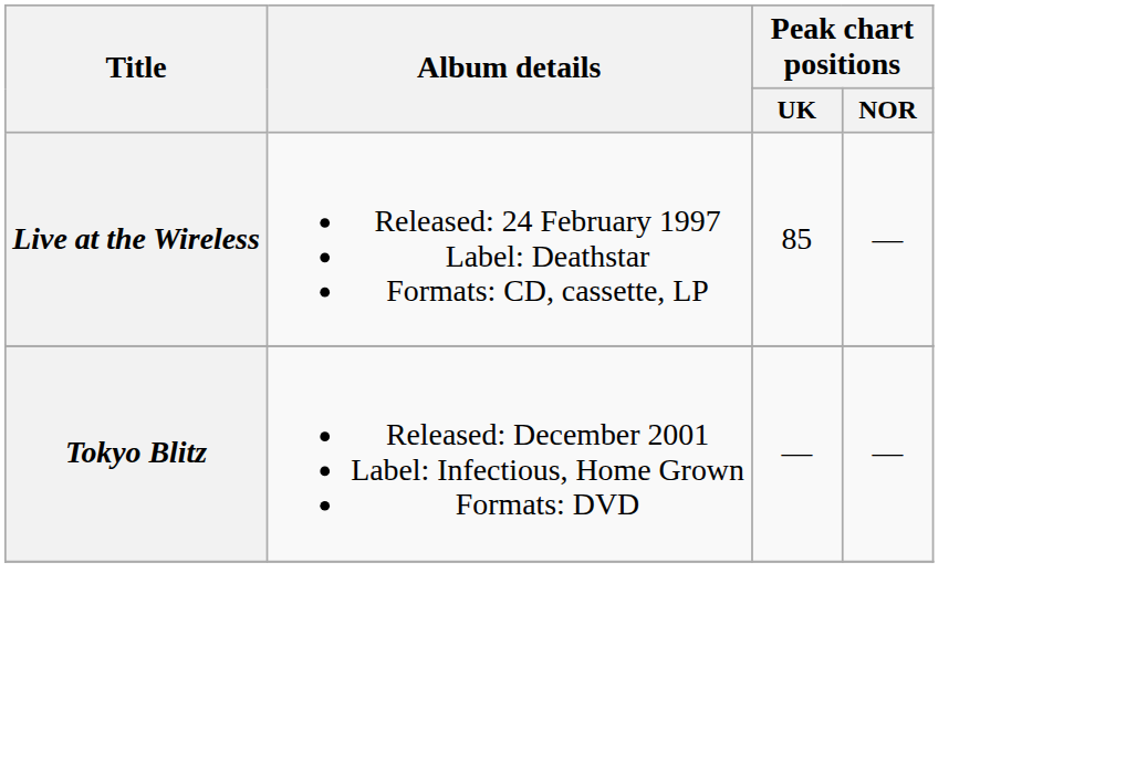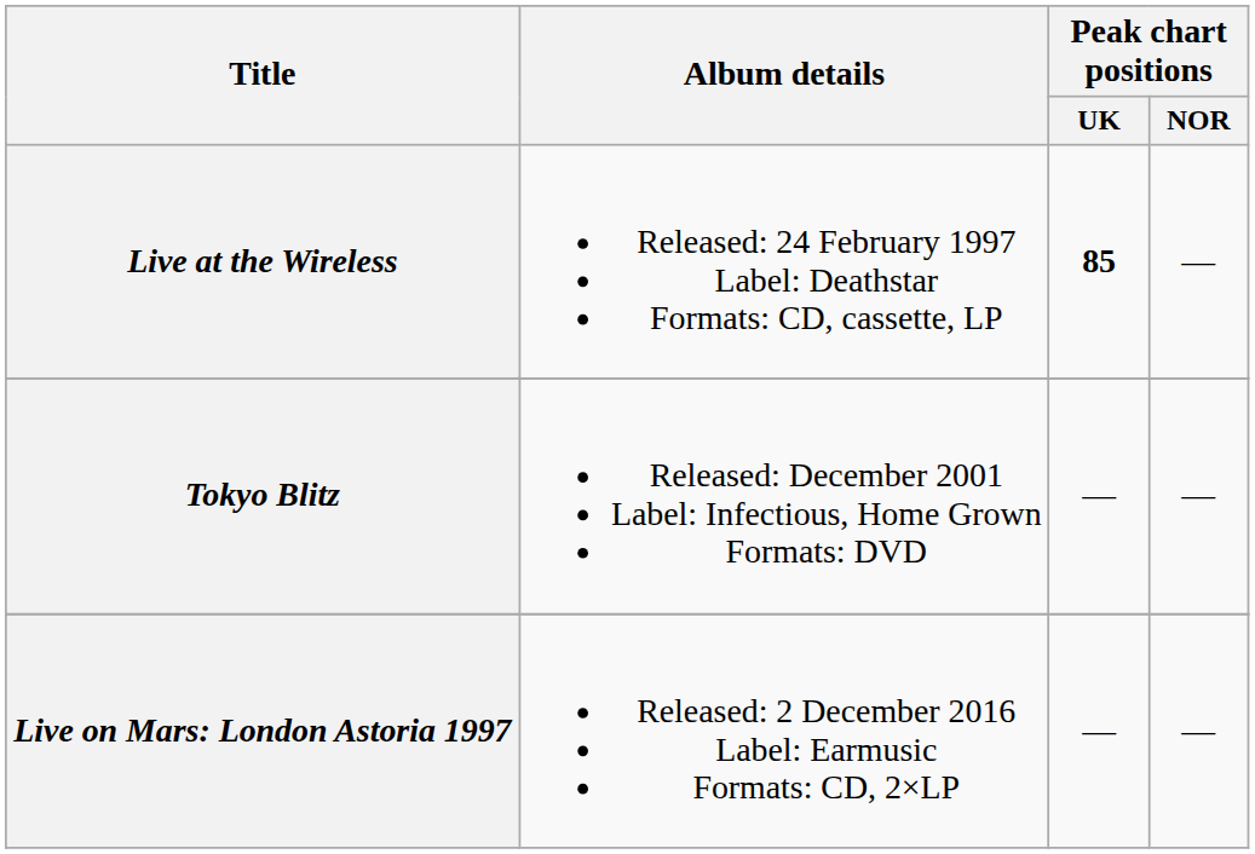 <table class="wikitable plainrowheaders" style="text-align:center;">
 <tr>
 <th scope="col" rowspan="2">Title</th>
 <th scope="col" rowspan="2">Album details</th>
 <th scope="col" colspan="2">Peak chart positions</th>
 </tr>
 <tr>
 <th style="width:3em;font-size:85%">UK<br></th>
 <th style="width:3em;font-size:85%">NOR<br></th>
 </tr>
 <tr>
 <th scope="row"><em>Live at the Wireless</em></th>
 <td><br><ul><li>Released: 24 February 1997</li><li>Label: Deathstar</li><li>Formats: CD, cassette, LP</li></ul></td>
-<td>85</td>
+<td><strong>85</strong></td>
 <td>—</td>
 </tr>
 <tr>
 </tr>
 <tr>
 <th scope="row"><em>Tokyo Blitz</em></th>
 <td><br><ul><li>Released: December 2001</li><li>Label: Infectious, Home Grown</li><li>Formats: DVD</li></ul></td>
 <td>—</td>
 <td>—</td>
 </tr>
 <tr>
 </tr>
+<tr>
+<th scope="row"><em>Live on Mars: London Astoria 1997</em></th>
+<td><br><ul><li>Released: 2 December 2016</li><li>Label: Earmusic</li><li>Formats: CD, 2×LP</li></ul></td>
+<td>—</td>
+<td>—</td>
+</tr>
 </table>
